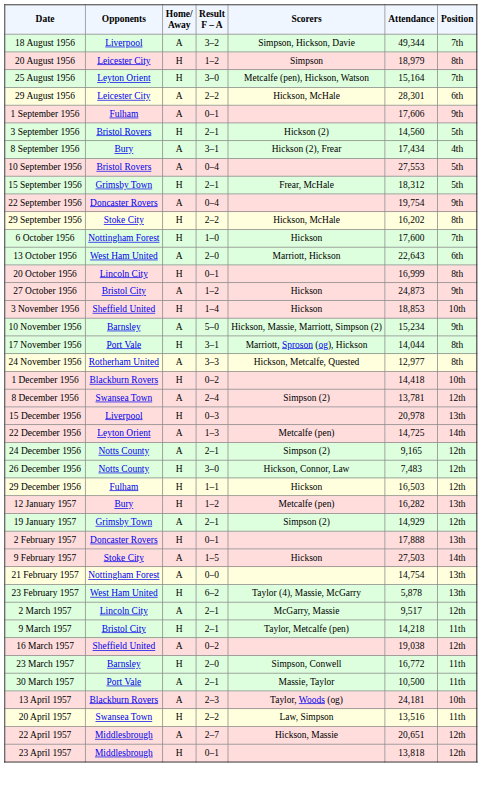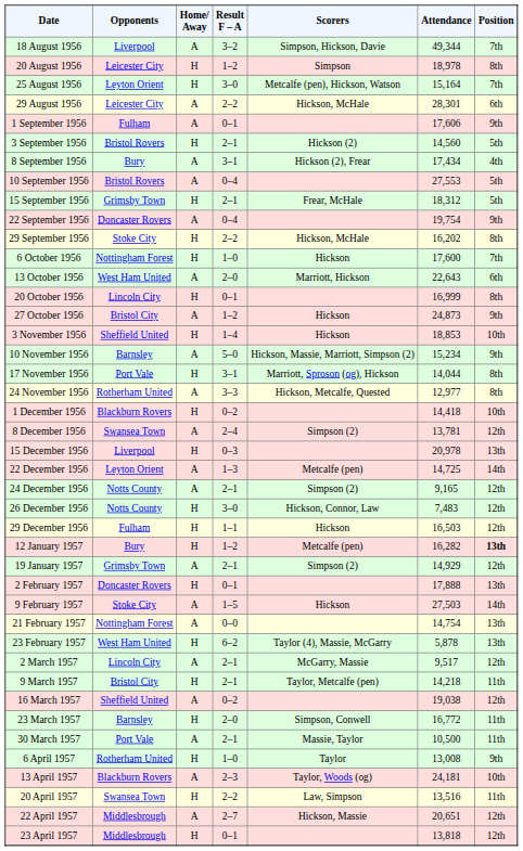 <table border="2" cellpadding="4" style="border-collapse:collapse; text-align:center; font-size:smaller;">
 <tr style="background:#f0f6ff;">
 <th><strong>Date</strong></th>
 <th><strong>Opponents</strong></th>
 <th><strong>Home/<br>Away</strong></th>
 <th><strong>Result<br>F – A</strong></th>
 <th><strong>Scorers</strong></th>
 <th><strong>Attendance</strong></th>
 <th><strong>Position</strong></th>
 </tr>
 <tr style="background:#dfd;">
 <td>18 August 1956</td>
 <td><a href='#'>Liverpool</a></td>
 <td>A</td>
 <td>3–2</td>
 <td>Simpson, Hickson, Davie</td>
 <td>49,344</td>
 <td>7th</td>
 </tr>
 <tr style="background:#fdd;">
 <td>20 August 1956</td>
 <td><a href='#'>Leicester City</a></td>
 <td>H</td>
 <td>1–2</td>
 <td>Simpson</td>
-<td>18,979</td>
+<td>18,978</td>
 <td>8th</td>
 </tr>
 <tr style="background:#dfd;">
 <td>25 August 1956</td>
 <td><a href='#'>Leyton Orient</a></td>
 <td>H</td>
 <td>3–0</td>
 <td>Metcalfe (pen), Hickson, Watson</td>
 <td>15,164</td>
 <td>7th</td>
 </tr>
 <tr style="background:#ffd;">
 <td>29 August 1956</td>
 <td><a href='#'>Leicester City</a></td>
 <td>A</td>
 <td>2–2</td>
 <td>Hickson, McHale</td>
 <td>28,301</td>
 <td>6th</td>
 </tr>
 <tr style="background:#fdd;">
 <td>1 September 1956</td>
 <td><a href='#'>Fulham</a></td>
 <td>A</td>
 <td>0–1</td>
 <td></td>
 <td>17,606</td>
 <td>9th</td>
 </tr>
 <tr style="background:#dfd;">
 <td>3 September 1956</td>
 <td><a href='#'>Bristol Rovers</a></td>
 <td>H</td>
 <td>2–1</td>
 <td>Hickson (2)</td>
 <td>14,560</td>
 <td>5th</td>
 </tr>
 <tr style="background:#dfd;">
 <td>8 September 1956</td>
 <td><a href='#'>Bury</a></td>
 <td>A</td>
 <td>3–1</td>
 <td>Hickson (2), Frear</td>
 <td>17,434</td>
 <td>4th</td>
 </tr>
 <tr style="background:#fdd;">
 <td>10 September 1956</td>
 <td><a href='#'>Bristol Rovers</a></td>
 <td>A</td>
 <td>0–4</td>
 <td></td>
 <td>27,553</td>
 <td>5th</td>
 </tr>
 <tr style="background:#dfd;">
 <td>15 September 1956</td>
 <td><a href='#'>Grimsby Town</a></td>
 <td>H</td>
 <td>2–1</td>
 <td>Frear, McHale</td>
 <td>18,312</td>
 <td>5th</td>
 </tr>
 <tr style="background:#fdd;">
 <td>22 September 1956</td>
 <td><a href='#'>Doncaster Rovers</a></td>
 <td>A</td>
 <td>0–4</td>
 <td></td>
 <td>19,754</td>
 <td>9th</td>
 </tr>
 <tr style="background:#ffd;">
 <td>29 September 1956</td>
 <td><a href='#'>Stoke City</a></td>
 <td>H</td>
 <td>2–2</td>
 <td>Hickson, McHale</td>
 <td>16,202</td>
 <td>8th</td>
 </tr>
 <tr style="background:#dfd;">
 <td>6 October 1956</td>
 <td><a href='#'>Nottingham Forest</a></td>
 <td>H</td>
 <td>1–0</td>
 <td>Hickson</td>
 <td>17,600</td>
 <td>7th</td>
 </tr>
 <tr style="background:#dfd;">
 <td>13 October 1956</td>
 <td><a href='#'>West Ham United</a></td>
 <td>A</td>
 <td>2–0</td>
 <td>Marriott, Hickson</td>
 <td>22,643</td>
 <td>6th</td>
 </tr>
 <tr style="background:#fdd;">
 <td>20 October 1956</td>
 <td><a href='#'>Lincoln City</a></td>
 <td>H</td>
 <td>0–1</td>
 <td></td>
 <td>16,999</td>
 <td>8th</td>
 </tr>
 <tr style="background:#fdd;">
 <td>27 October 1956</td>
 <td><a href='#'>Bristol City</a></td>
 <td>A</td>
 <td>1–2</td>
 <td>Hickson</td>
 <td>24,873</td>
 <td>9th</td>
 </tr>
 <tr style="background:#fdd;">
 <td>3 November 1956</td>
 <td><a href='#'>Sheffield United</a></td>
 <td>H</td>
 <td>1–4</td>
 <td>Hickson</td>
 <td>18,853</td>
 <td>10th</td>
 </tr>
 <tr style="background:#dfd;">
 <td>10 November 1956</td>
 <td><a href='#'>Barnsley</a></td>
 <td>A</td>
 <td>5–0</td>
 <td>Hickson, Massie, Marriott, Simpson (2)</td>
 <td>15,234</td>
 <td>9th</td>
 </tr>
 <tr style="background:#dfd;">
 <td>17 November 1956</td>
 <td><a href='#'>Port Vale</a></td>
 <td>H</td>
 <td>3–1</td>
 <td>Marriott, <a href='#'>Sproson</a> (<a href='#'>og</a>), Hickson</td>
 <td>14,044</td>
 <td>8th</td>
 </tr>
 <tr style="background:#ffd;">
 <td>24 November 1956</td>
 <td><a href='#'>Rotherham United</a></td>
 <td>A</td>
 <td>3–3</td>
 <td>Hickson, Metcalfe, Quested</td>
 <td>12,977</td>
 <td>8th</td>
 </tr>
 <tr style="background:#fdd;">
 <td>1 December 1956</td>
 <td><a href='#'>Blackburn Rovers</a></td>
 <td>H</td>
 <td>0–2</td>
 <td></td>
 <td>14,418</td>
 <td>10th</td>
 </tr>
 <tr style="background:#fdd;">
 <td>8 December 1956</td>
 <td><a href='#'>Swansea Town</a></td>
 <td>A</td>
 <td>2–4</td>
 <td>Simpson (2)</td>
 <td>13,781</td>
 <td>12th</td>
 </tr>
 <tr style="background:#fdd;">
 <td>15 December 1956</td>
 <td><a href='#'>Liverpool</a></td>
 <td>H</td>
 <td>0–3</td>
 <td></td>
 <td>20,978</td>
 <td>13th</td>
 </tr>
 <tr style="background:#fdd;">
 <td>22 December 1956</td>
 <td><a href='#'>Leyton Orient</a></td>
 <td>A</td>
 <td>1–3</td>
 <td>Metcalfe (pen)</td>
 <td>14,725</td>
 <td>14th</td>
 </tr>
 <tr style="background:#dfd;">
 <td>24 December 1956</td>
 <td><a href='#'>Notts County</a></td>
 <td>A</td>
 <td>2–1</td>
 <td>Simpson (2)</td>
 <td>9,165</td>
 <td>12th</td>
 </tr>
 <tr style="background:#dfd;">
 <td>26 December 1956</td>
 <td><a href='#'>Notts County</a></td>
 <td>H</td>
 <td>3–0</td>
 <td>Hickson, Connor, Law</td>
 <td>7,483</td>
 <td>12th</td>
 </tr>
 <tr style="background:#ffd;">
 <td>29 December 1956</td>
 <td><a href='#'>Fulham</a></td>
 <td>H</td>
 <td>1–1</td>
 <td>Hickson</td>
 <td>16,503</td>
 <td>12th</td>
 </tr>
 <tr style="background:#fdd;">
 <td>12 January 1957</td>
 <td><a href='#'>Bury</a></td>
 <td>H</td>
 <td>1–2</td>
 <td>Metcalfe (pen)</td>
 <td>16,282</td>
-<td>13th</td>
+<td><strong>13th</strong></td>
 </tr>
 <tr style="background:#dfd;">
 <td>19 January 1957</td>
 <td><a href='#'>Grimsby Town</a></td>
 <td>A</td>
 <td>2–1</td>
 <td>Simpson (2)</td>
 <td>14,929</td>
 <td>12th</td>
 </tr>
 <tr style="background:#fdd;">
 <td>2 February 1957</td>
 <td><a href='#'>Doncaster Rovers</a></td>
 <td>H</td>
 <td>0–1</td>
 <td></td>
 <td>17,888</td>
 <td>13th</td>
 </tr>
 <tr style="background:#fdd;">
 <td>9 February 1957</td>
 <td><a href='#'>Stoke City</a></td>
 <td>A</td>
 <td>1–5</td>
 <td>Hickson</td>
 <td>27,503</td>
 <td>14th</td>
 </tr>
 <tr style="background:#ffd;">
 <td>21 February 1957</td>
 <td><a href='#'>Nottingham Forest</a></td>
 <td>A</td>
 <td>0–0</td>
 <td></td>
 <td>14,754</td>
 <td>13th</td>
 </tr>
 <tr style="background:#dfd;">
 <td>23 February 1957</td>
 <td><a href='#'>West Ham United</a></td>
 <td>H</td>
 <td>6–2</td>
 <td>Taylor (4), Massie, McGarry</td>
 <td>5,878</td>
 <td>13th</td>
 </tr>
 <tr style="background:#dfd;">
 <td>2 March 1957</td>
 <td><a href='#'>Lincoln City</a></td>
 <td>A</td>
 <td>2–1</td>
 <td>McGarry, Massie</td>
 <td>9,517</td>
 <td>12th</td>
 </tr>
 <tr style="background:#dfd;">
 <td>9 March 1957</td>
 <td><a href='#'>Bristol City</a></td>
 <td>H</td>
 <td>2–1</td>
 <td>Taylor, Metcalfe (pen)</td>
 <td>14,218</td>
 <td>11th</td>
 </tr>
 <tr style="background:#fdd;">
 <td>16 March 1957</td>
 <td><a href='#'>Sheffield United</a></td>
 <td>A</td>
 <td>0–2</td>
 <td></td>
 <td>19,038</td>
 <td>12th</td>
 </tr>
 <tr style="background:#dfd;">
 <td>23 March 1957</td>
 <td><a href='#'>Barnsley</a></td>
 <td>H</td>
 <td>2–0</td>
 <td>Simpson, Conwell</td>
 <td>16,772</td>
 <td>11th</td>
 </tr>
 <tr style="background:#dfd;">
 <td>30 March 1957</td>
 <td><a href='#'>Port Vale</a></td>
 <td>A</td>
 <td>2–1</td>
 <td>Massie, Taylor</td>
 <td>10,500</td>
 <td>11th</td>
 </tr>
+<tr style="background:#dfd;">
+<td>6 April 1957</td>
+<td><a href='#'>Rotherham United</a></td>
+<td>H</td>
+<td>1–0</td>
+<td>Taylor</td>
+<td>13,008</td>
+<td>9th</td>
+</tr>
 <tr style="background:#fdd;">
 <td>13 April 1957</td>
 <td><a href='#'>Blackburn Rovers</a></td>
 <td>A</td>
 <td>2–3</td>
 <td>Taylor, <a href='#'>Woods</a> (og)</td>
 <td>24,181</td>
 <td>10th</td>
 </tr>
 <tr style="background:#ffd;">
 <td>20 April 1957</td>
 <td><a href='#'>Swansea Town</a></td>
 <td>H</td>
 <td>2–2</td>
 <td>Law, Simpson</td>
 <td>13,516</td>
 <td>11th</td>
 </tr>
 <tr style="background:#fdd;">
 <td>22 April 1957</td>
 <td><a href='#'>Middlesbrough</a></td>
 <td>A</td>
 <td>2–7</td>
 <td>Hickson, Massie</td>
 <td>20,651</td>
 <td>12th</td>
 </tr>
 <tr style="background:#fdd;">
 <td>23 April 1957</td>
 <td><a href='#'>Middlesbrough</a></td>
 <td>H</td>
 <td>0–1</td>
 <td></td>
 <td>13,818</td>
 <td>12th</td>
 </tr>
 </table>
